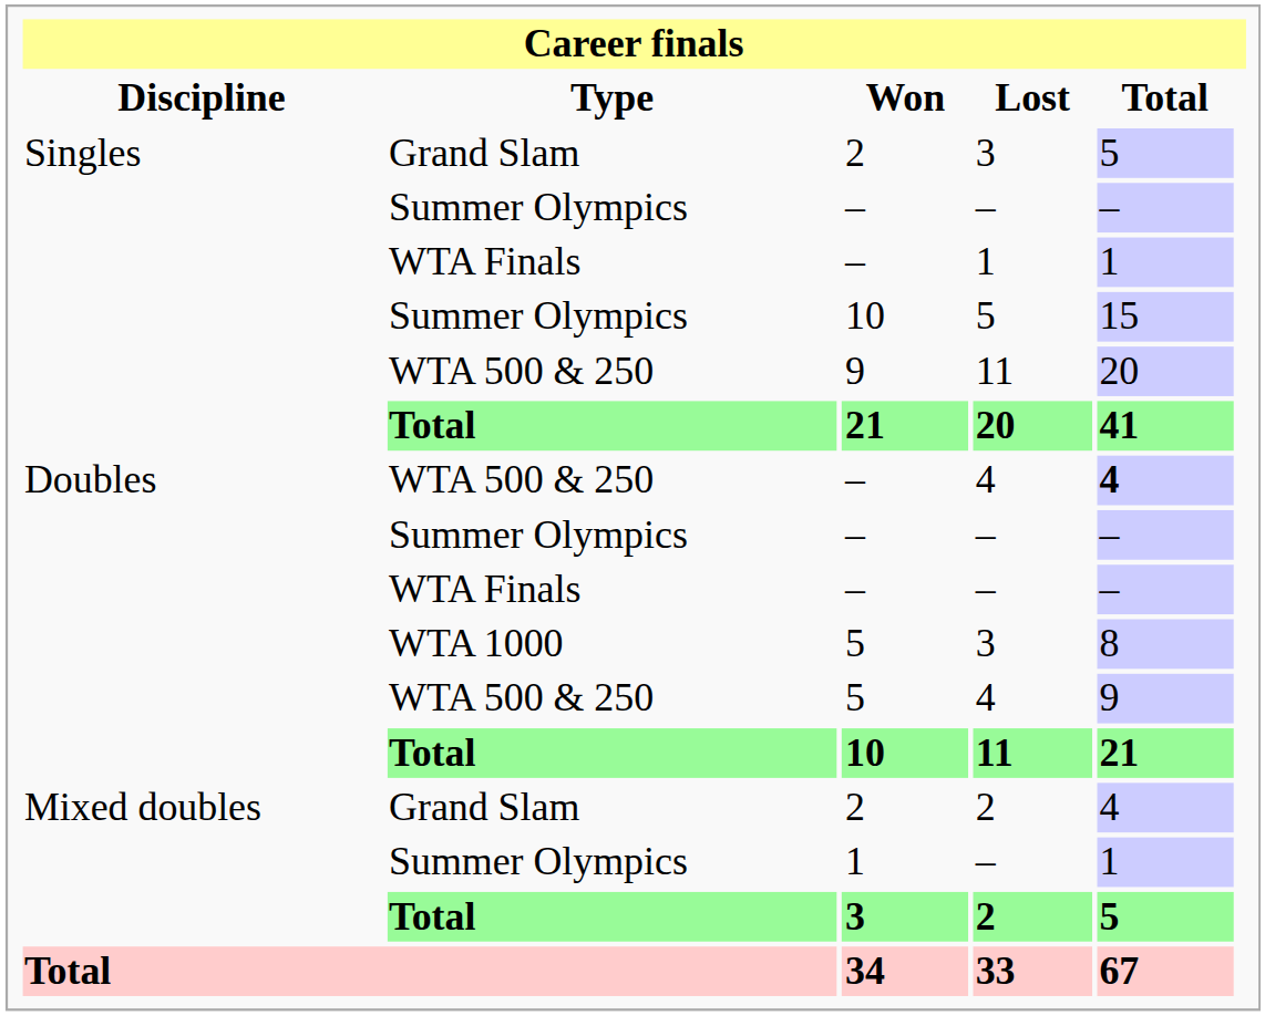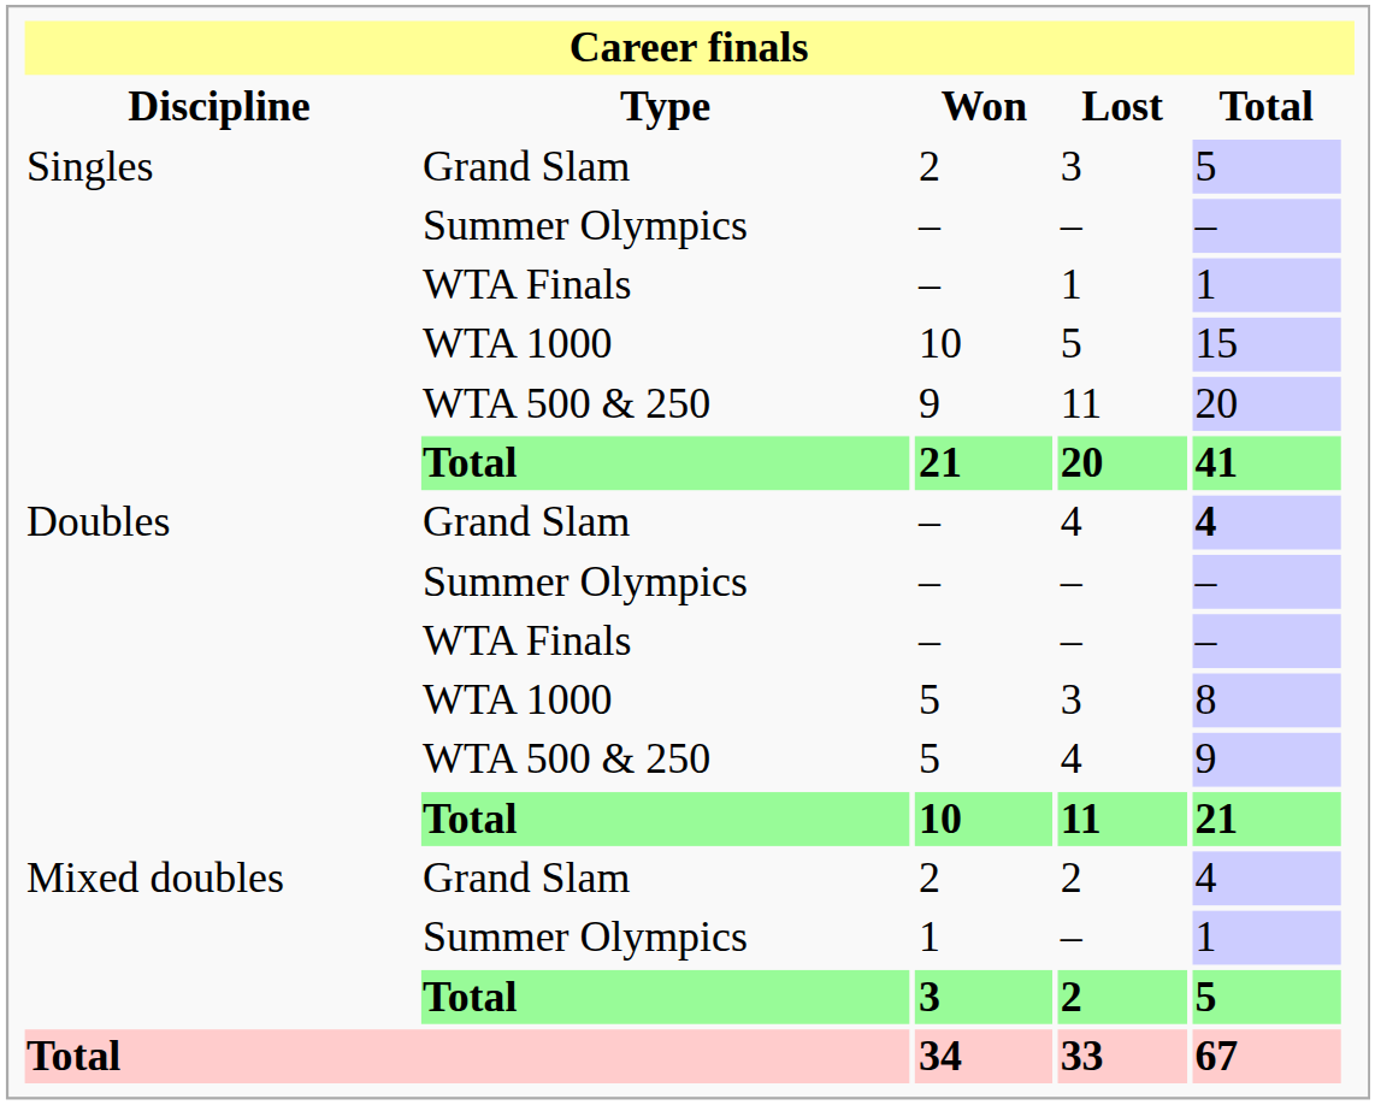 <table class="infobox vcard vevent nowrap" width=40%>
 <tr bgcolor=FFFF95>
 <th colspan=6>Career finals</th>
 </tr>
 <tr>
 <th>Discipline</th>
 <th>Type</th>
 <th>Won</th>
 <th>Lost</th>
 <th>Total</th>
 <th></th>
 </tr>
 <tr>
 <td rowspan=6>Singles</td>
 <td>Grand Slam</td>
 <td>2</td>
 <td>3</td>
 <td bgcolor=CCCCFF>5</td>
 </tr>
 <tr>
 <td>Summer Olympics</td>
 <td>–</td>
 <td>–</td>
 <td bgcolor=CCCCFF>–</td>
 </tr>
 <tr>
 <td>WTA Finals</td>
 <td>–</td>
 <td>1</td>
 <td bgcolor=CCCCFF>1</td>
 </tr>
 <tr>
-<td>Summer Olympics</td>
+<td>WTA 1000</td>
 <td>10</td>
 <td>5</td>
 <td bgcolor=CCCCFF>15</td>
 </tr>
 <tr>
 <td>WTA 500 & 250</td>
 <td>9</td>
 <td>11</td>
 <td bgcolor=CCCCFF>20</td>
 </tr>
 <tr bgcolor=98FB98>
 <td><strong>Total</strong></td>
 <td><strong>21</strong></td>
 <td><strong>20</strong></td>
 <td><strong>41</strong></td>
 </tr>
 <tr>
 <td rowspan=6>Doubles</td>
-<td>WTA 500 & 250</td>
+<td>Grand Slam</td>
 <td>–</td>
 <td>4</td>
 <td bgcolor=CCCCFF><strong>4</strong></td>
 </tr>
 <tr>
 <td>Summer Olympics</td>
 <td>–</td>
 <td>–</td>
 <td bgcolor=CCCCFF>–</td>
 </tr>
 <tr>
 <td>WTA Finals</td>
 <td>–</td>
 <td>–</td>
 <td bgcolor=CCCCFF>–</td>
 </tr>
 <tr>
 <td>WTA 1000</td>
 <td>5</td>
 <td>3</td>
 <td bgcolor=CCCCFF>8</td>
 </tr>
 <tr>
 <td>WTA 500 & 250</td>
 <td>5</td>
 <td>4</td>
 <td bgcolor=CCCCFF>9</td>
 </tr>
 <tr bgcolor=98FB98>
 <td><strong>Total</strong></td>
 <td><strong>10</strong></td>
 <td><strong>11</strong></td>
 <td><strong>21</strong></td>
 </tr>
 <tr>
 <td rowspan=3>Mixed doubles</td>
 <td>Grand Slam</td>
 <td>2</td>
 <td>2</td>
 <td bgcolor=CCCCFF>4</td>
 </tr>
 <tr>
 <td>Summer Olympics</td>
 <td>1</td>
 <td>–</td>
 <td bgcolor=CCCCFF>1</td>
 </tr>
 <tr bgcolor=98FB98>
 <td><strong>Total</strong></td>
 <td><strong>3</strong></td>
 <td><strong>2</strong></td>
 <td><strong>5</strong></td>
 </tr>
 <tr bgcolor=FFCCCC>
 <td colspan=2><strong>Total</strong></td>
 <td><strong>34</strong></td>
 <td><strong>33</strong></td>
 <td><strong>67</strong></td>
 </tr>
 </table>
